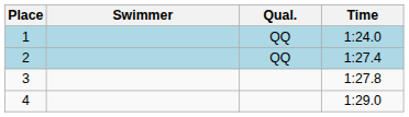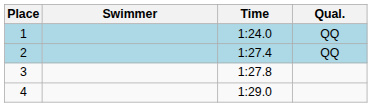 <table class=wikitable style="text-align:center">
 <tr>
 <th>Place</th>
 <th width=220>Swimmer</th>
+<th width=90>Time</th>
 <th width=90>Qual.</th>
-<th width=90>Time</th>
 </tr>
 <tr bgcolor=lightblue>
 <td>1</td>
 <td align=left></td>
+<td>1:24.0</td>
 <td>QQ</td>
-<td>1:24.0</td>
 </tr>
 <tr bgcolor=lightblue>
 <td>2</td>
 <td align=left></td>
+<td>1:27.4</td>
 <td>QQ</td>
-<td>1:27.4</td>
 </tr>
 <tr>
 <td>3</td>
 <td align=left></td>
+<td>1:27.8</td>
 <td></td>
-<td>1:27.8</td>
 </tr>
 <tr>
 <td>4</td>
 <td align=left></td>
+<td>1:29.0</td>
 <td></td>
-<td>1:29.0</td>
 </tr>
 </table>
